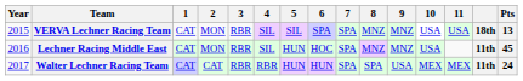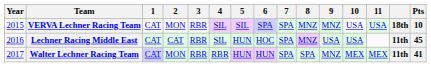 <table class="wikitable" style="text-align:center; font-size:85%">
 <tr>
 <th>Year</th>
 <th>Team</th>
 <th>1</th>
 <th>2</th>
 <th>3</th>
 <th>4</th>
 <th>5</th>
 <th>6</th>
 <th>7</th>
 <th>8</th>
 <th>9</th>
 <th>10</th>
 <th>11</th>
 <th></th>
 <th>Pts</th>
 </tr>
 <tr>
 <td><a href='#'>2015</a></td>
 <th nowrap><a href='#'>VERVA Lechner Racing Team</a></th>
 <td><a href='#'>CAT</a></td>
 <td><a href='#'>MON</a></td>
 <td><a href='#'>RBR</a></td>
 <td style="background:#EFCFFF;"><a href='#'>SIL</a><br></td>
 <td style="background:#EFCFFF;"><a href='#'>SIL</a><br></td>
 <td style="background:#CFCFFF;"><a href='#'>SPA</a><br></td>
 <td style="background:#DFFFDF;"><a href='#'>SPA</a><br></td>
 <td style="background:#DFFFDF;"><a href='#'>MNZ</a><br></td>
 <td style="background:#DFFFDF;"><a href='#'>MNZ</a><br></td>
 <td style="background:#FFFFFF;"><a href='#'>USA</a><br></td>
 <td style="background:#DFFFDF;"><a href='#'>USA</a><br></td>
 <th>18th</th>
-<th>13</th>
+<th>10</th>
 </tr>
 <tr>
 <td><a href='#'>2016</a></td>
 <th nowrap><a href='#'>Lechner Racing Middle East</a></th>
 <td style="background:#DFFFDF;"><a href='#'>CAT</a><br></td>
-<td style="background:#DFFFDF;"><a href='#'>MON</a><br></td>
+<td style="background:#DFFFDF;"><a href='#'>CAT</a><br></td>
 <td style="background:#DFFFDF;"><a href='#'>RBR</a><br></td>
 <td style="background:#DFFFDF;"><a href='#'>SIL</a><br></td>
 <td style="background:#DFFFDF;"><a href='#'>HUN</a><br></td>
 <td style="background:#DFFFDF;"><a href='#'>HOC</a><br></td>
 <td style="background:#DFFFDF;"><a href='#'>SPA</a><br></td>
 <td style="background:#EFCFFF;"><a href='#'>MNZ</a><br></td>
-<td style="background:#DFFFDF;"><a href='#'>MNZ</a><br></td>
+<td style="background:#DFFFDF;"><a href='#'>USA</a><br></td>
 <td style="background:#DFFFDF;"><a href='#'>USA</a><br></td>
 <td></td>
 <th>11th</th>
 <th>45</th>
 </tr>
 <tr>
 <td><a href='#'>2017</a></td>
 <th nowrap><a href='#'>Walter Lechner Racing Team</a></th>
 <td style="background:#CFCFFF;"><a href='#'>CAT</a><br></td>
-<td style="background:#DFFFDF;"><a href='#'>CAT</a><br></td>
+<td style="background:#DFFFDF;"><a href='#'>MON</a><br></td>
 <td style="background:#DFFFDF;"><a href='#'>RBR</a><br></td>
 <td style="background:#DFFFDF;"><a href='#'>RBR</a><br></td>
 <td style="background:#EFCFFF;"><a href='#'>HUN</a><br></td>
 <td style="background:#EFCFFF;"><a href='#'>HUN</a><br></td>
 <td style="background:#DFFFDF;"><a href='#'>SPA</a><br></td>
 <td style="background:#DFFFDF;"><a href='#'>SPA</a><br></td>
-<td style="background:#DFFFDF;"><a href='#'>USA</a><br></td>
+<td style="background:#DFFFDF;"><a href='#'>MNZ</a><br></td>
 <td style="background:#DFFFDF;"><a href='#'>MEX</a><br></td>
 <td style="background:#DFFFDF;"><a href='#'>MEX</a><br></td>
 <th>11th</th>
-<th>24</th>
+<th>41</th>
 </tr>
 </table>
